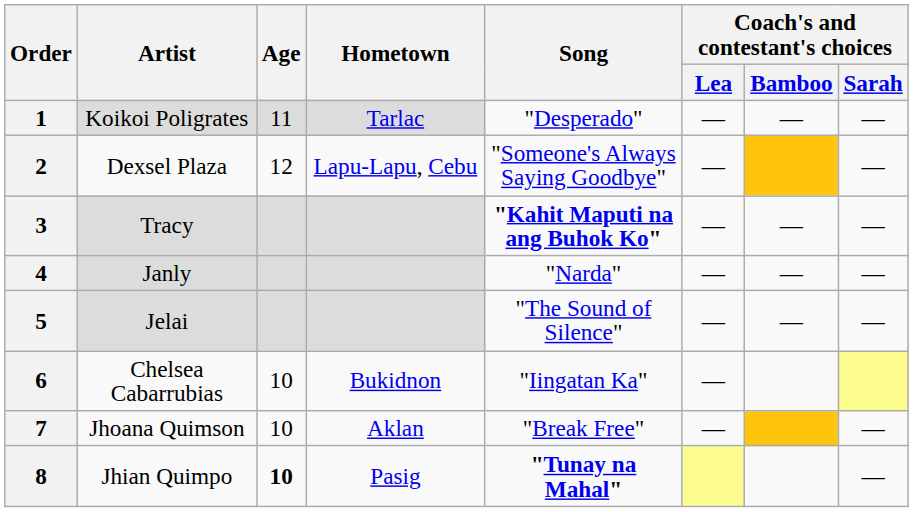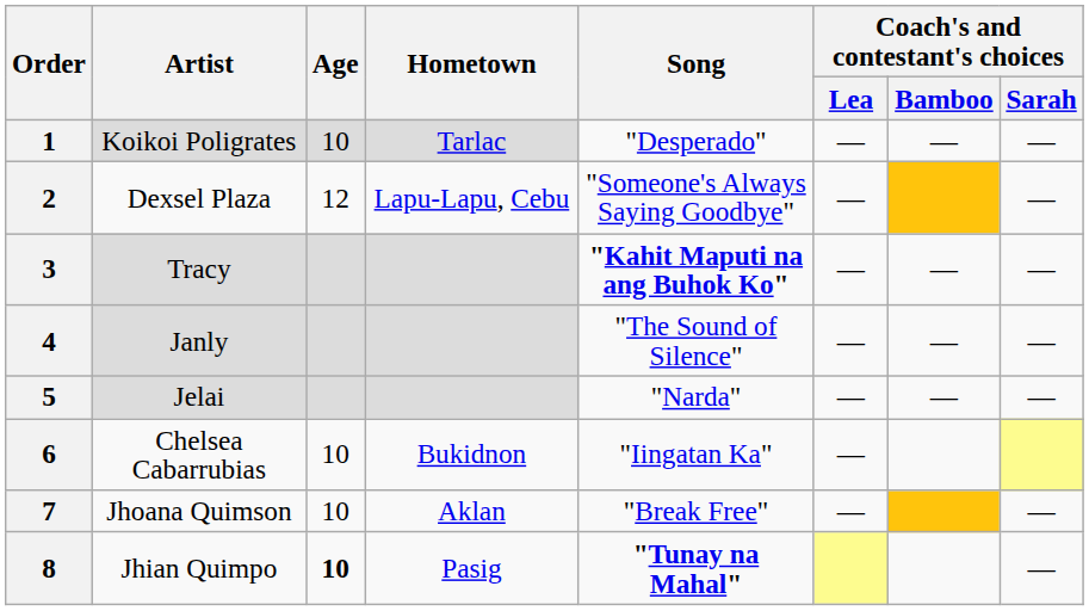 <table class="wikitable" style="text-align:center; line-height:17px; width:100%;">
 <tr>
 <th rowspan="2" scope="col" width="05%">Order</th>
 <th rowspan="2" scope="col" width="20%">Artist</th>
 <th rowspan="2" scope="col" width="05%">Age</th>
 <th rowspan="2" scope="col" width="20%">Hometown</th>
 <th rowspan="2" scope="col" width="22%">Song</th>
 <th colspan="3" scope="col" width="28%">Coach's and contestant's choices</th>
 </tr>
 <tr>
 <th width="07%"><a href='#'>Lea</a></th>
 <th width="07%"><a href='#'>Bamboo</a></th>
 <th width="07%"><a href='#'>Sarah</a></th>
 </tr>
 <tr>
 <th>1</th>
 <td style="background:#DCDCDC;">Koikoi Poligrates</td>
-<td style="background:#DCDCDC;">11</td>
+<td style="background:#DCDCDC;">10</td>
 <td style="background:#DCDCDC;"><a href='#'>Tarlac</a></td>
 <td>"<a href='#'>Desperado</a>"</td>
 <td>—</td>
 <td>—</td>
 <td>—</td>
 </tr>
 <tr>
 <th>2</th>
 <td>Dexsel Plaza</td>
 <td>12</td>
 <td><a href='#'>Lapu-Lapu</a>, <a href='#'>Cebu</a></td>
 <td>"<a href='#'>Someone's Always Saying Goodbye</a>"</td>
 <td>—</td>
 <td style="background:#FFC40C;"><strong></strong></td>
 <td>—</td>
 </tr>
 <tr>
 <th>3</th>
 <td style="background:#DCDCDC;">Tracy</td>
 <td style="background:#DCDCDC;"></td>
 <td style="background:#DCDCDC;"></td>
 <td><strong>"<a href='#'>Kahit Maputi na ang Buhok Ko</a>"</strong></td>
 <td>—</td>
 <td>—</td>
 <td>—</td>
 </tr>
 <tr>
 <th>4</th>
 <td style="background:#DCDCDC;">Janly</td>
 <td style="background:#DCDCDC;"></td>
 <td style="background:#DCDCDC;"></td>
-<td>"<a href='#'>Narda</a>"</td>
+<td>"<a href='#'>The Sound of Silence</a>"</td>
 <td>—</td>
 <td>—</td>
 <td>—</td>
 </tr>
 <tr>
 <th>5</th>
 <td style="background:#DCDCDC;">Jelai</td>
 <td style="background:#DCDCDC;"></td>
 <td style="background:#DCDCDC;"></td>
-<td>"<a href='#'>The Sound of Silence</a>"</td>
+<td>"<a href='#'>Narda</a>"</td>
 <td>—</td>
 <td>—</td>
 <td>—</td>
 </tr>
 <tr>
 <th>6</th>
 <td>Chelsea Cabarrubias</td>
 <td>10</td>
 <td><a href='#'>Bukidnon</a></td>
 <td>"<a href='#'>Iingatan Ka</a>"</td>
 <td>—</td>
 <td><strong></strong></td>
 <td style="background:#fdfc8f;"><strong></strong></td>
 </tr>
 <tr>
 <th>7</th>
 <td>Jhoana Quimson</td>
 <td>10</td>
 <td><a href='#'>Aklan</a></td>
 <td>"<a href='#'>Break Free</a>"</td>
 <td>—</td>
 <td style="background:#FFC40C;"><strong></strong></td>
 <td>—</td>
 </tr>
 <tr>
 <th>8</th>
 <td>Jhian Quimpo</td>
 <td><strong>10</strong></td>
 <td><a href='#'>Pasig</a></td>
 <td><strong>"<a href='#'>Tunay na Mahal</a>"</strong></td>
 <td style="background:#fdfc8f;"><strong></strong></td>
 <td><strong></strong></td>
 <td>—</td>
 </tr>
 </table>
